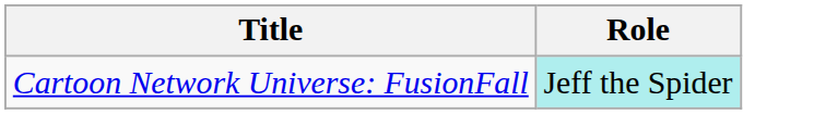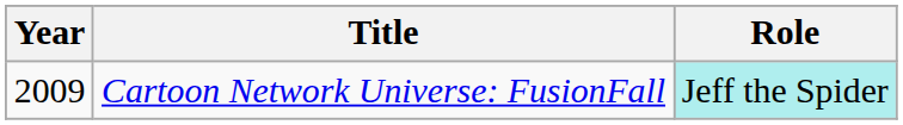 <table class="wikitable sortable">
 <tr>
+<th>Year</th>
 <th>Title</th>
 <th>Role</th>
 </tr>
 <tr>
+<td>2009</td>
 <td><em><a href='#'>Cartoon Network Universe: FusionFall</a></em></td>
 <td style="background: paleturquoise;">Jeff the Spider</td>
 </tr>
 </table>
